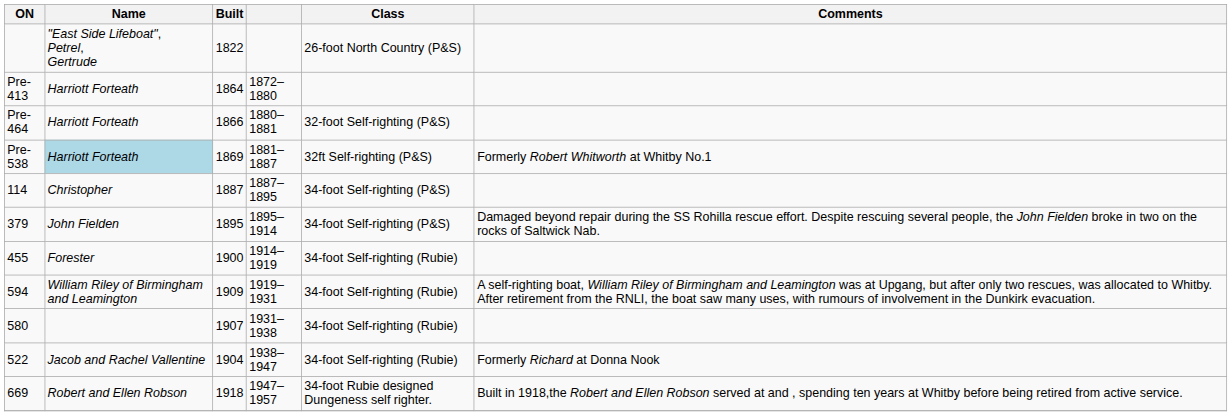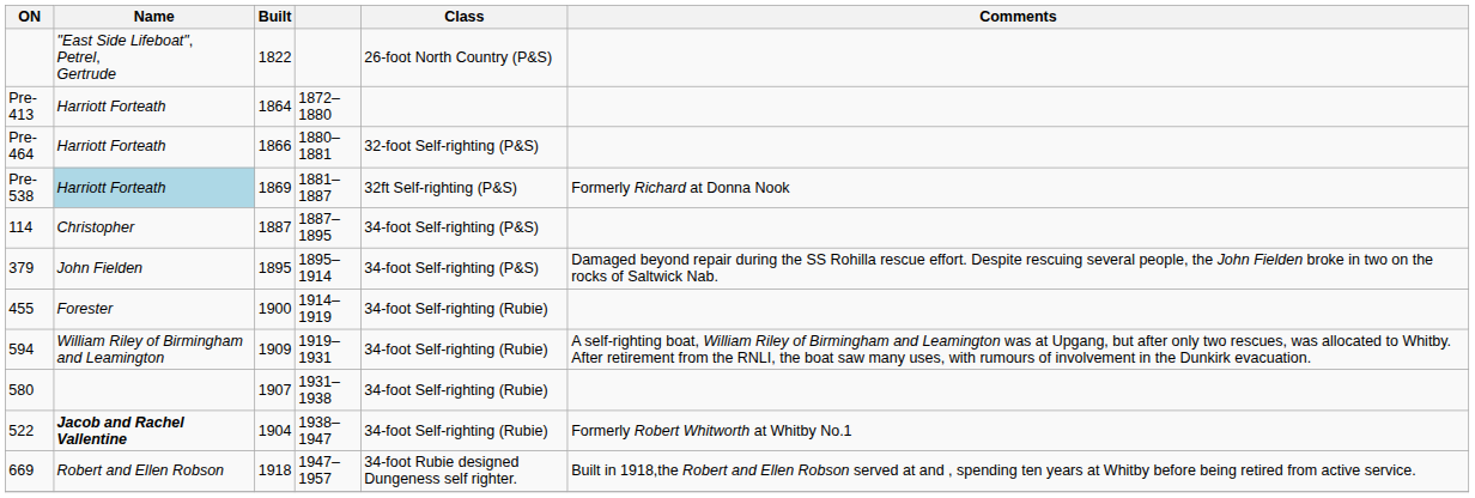 <table class="wikitable">
 <tr>
 <th>ON</th>
 <th>Name</th>
 <th>Built</th>
 <th></th>
 <th>Class</th>
 <th>Comments</th>
 </tr>
 <tr>
 <td></td>
 <td><em>"East Side Lifeboat"</em>,<br><em>Petrel</em>,<br><em>Gertrude</em></td>
 <td>1822</td>
 <td></td>
 <td>26-foot North Country (P&S)</td>
 <td></td>
 </tr>
 <tr>
 <td>Pre-413</td>
 <td><em>Harriott Forteath</em></td>
 <td>1864</td>
 <td>1872–1880</td>
 <td></td>
 <td></td>
 </tr>
 <tr>
 <td>Pre-464</td>
 <td><em>Harriott Forteath</em></td>
 <td>1866</td>
 <td>1880–1881</td>
 <td>32-foot Self-righting (P&S)</td>
 <td></td>
 </tr>
 <tr>
 <td>Pre-538</td>
 <td style="background: lightblue;"><em>Harriott Forteath</em></td>
 <td>1869</td>
 <td>1881–1887</td>
 <td>32ft Self-righting (P&S)</td>
-<td>Formerly <em>Robert Whitworth</em> at Whitby No.1</td>
+<td>Formerly <em>Richard</em> at Donna Nook</td>
 </tr>
 <tr>
 <td>114</td>
 <td><em>Christopher</em></td>
 <td>1887</td>
 <td>1887–1895</td>
 <td>34-foot Self-righting (P&S)</td>
 <td></td>
 </tr>
 <tr>
 <td>379</td>
 <td><em>John Fielden</em></td>
 <td>1895</td>
 <td>1895–1914</td>
 <td>34-foot Self-righting (P&S)</td>
 <td>Damaged beyond repair during the SS Rohilla rescue effort. Despite rescuing several people, the <em>John Fielden</em> broke in two on the rocks of Saltwick Nab.</td>
 </tr>
 <tr>
 <td>455</td>
 <td><em>Forester</em></td>
 <td>1900</td>
 <td>1914–1919</td>
 <td>34-foot Self-righting (Rubie)</td>
 <td></td>
 </tr>
 <tr>
 <td>594</td>
 <td><em>William Riley of Birmingham and Leamington</em></td>
 <td>1909</td>
 <td>1919–1931</td>
 <td>34-foot Self-righting (Rubie)</td>
 <td>A self-righting boat, <em>William Riley of Birmingham and Leamington</em> was at Upgang, but after only two rescues, was allocated to Whitby. After retirement from the RNLI, the boat saw many uses, with rumours of involvement in the Dunkirk evacuation.</td>
 </tr>
 <tr>
 <td>580</td>
 <td></td>
 <td>1907</td>
 <td>1931–1938</td>
 <td>34-foot Self-righting (Rubie)</td>
 <td></td>
 </tr>
 <tr>
 <td>522</td>
-<td><em>Jacob and Rachel Vallentine</em></td>
+<td><strong><em>Jacob and Rachel Vallentine</em></strong></td>
 <td>1904</td>
 <td>1938–1947</td>
 <td>34-foot Self-righting (Rubie)</td>
-<td>Formerly <em>Richard</em> at Donna Nook</td>
+<td>Formerly <em>Robert Whitworth</em> at Whitby No.1</td>
 </tr>
 <tr>
 <td>669</td>
 <td><em>Robert and Ellen Robson</em></td>
 <td>1918</td>
 <td>1947–1957</td>
 <td>34-foot Rubie designed Dungeness self righter.</td>
 <td>Built in 1918,the <em>Robert and Ellen Robson</em> served at  and , spending ten years at Whitby before being retired from active service.<br></td>
 </tr>
 <tr>
 </tr>
 </table>
